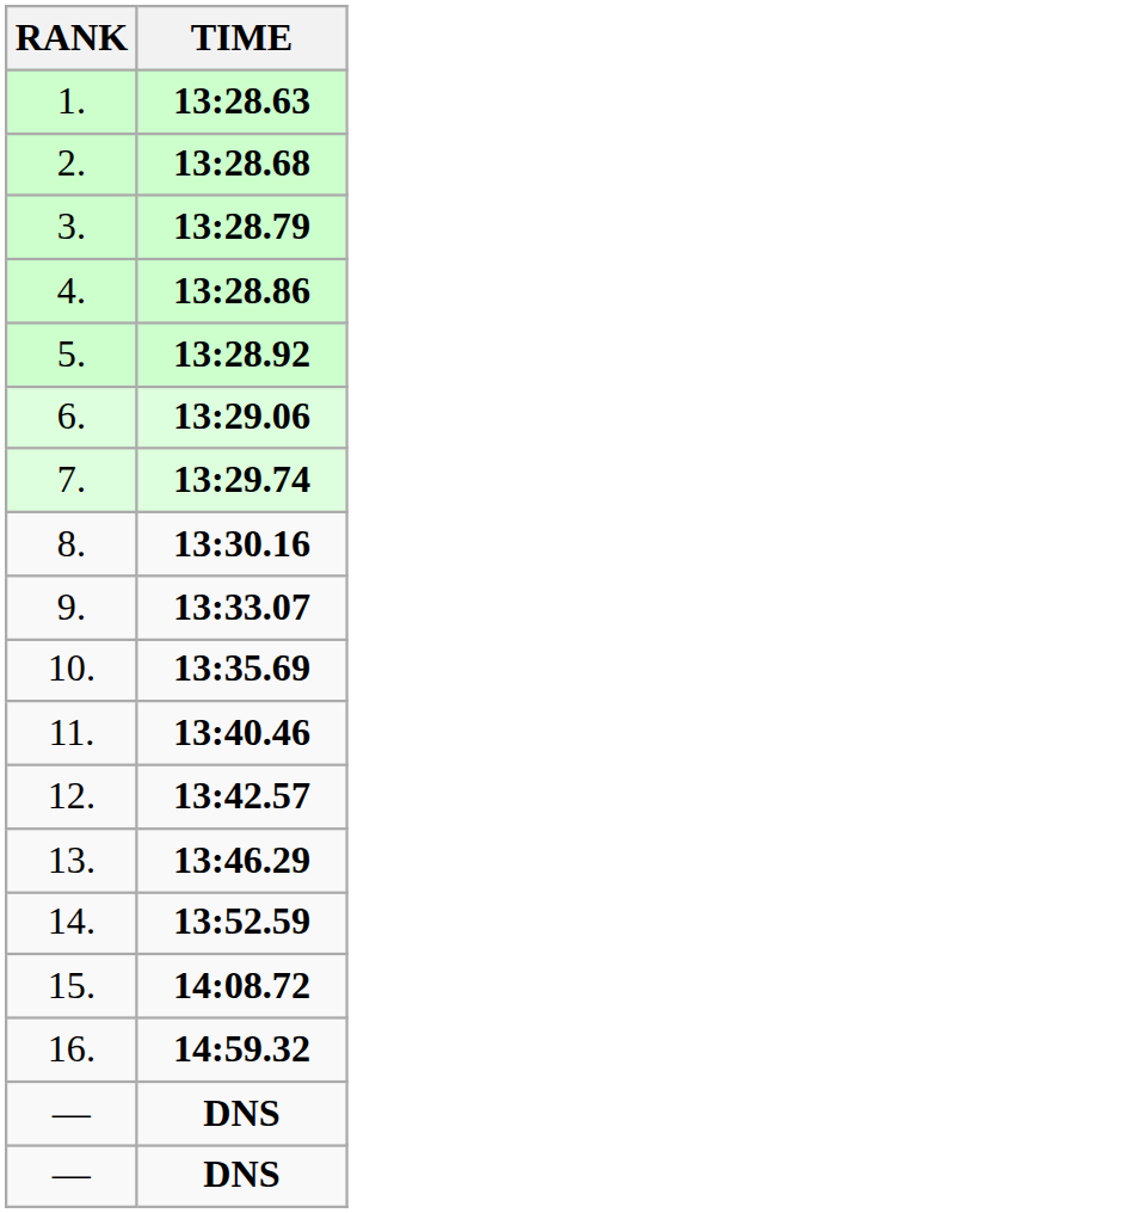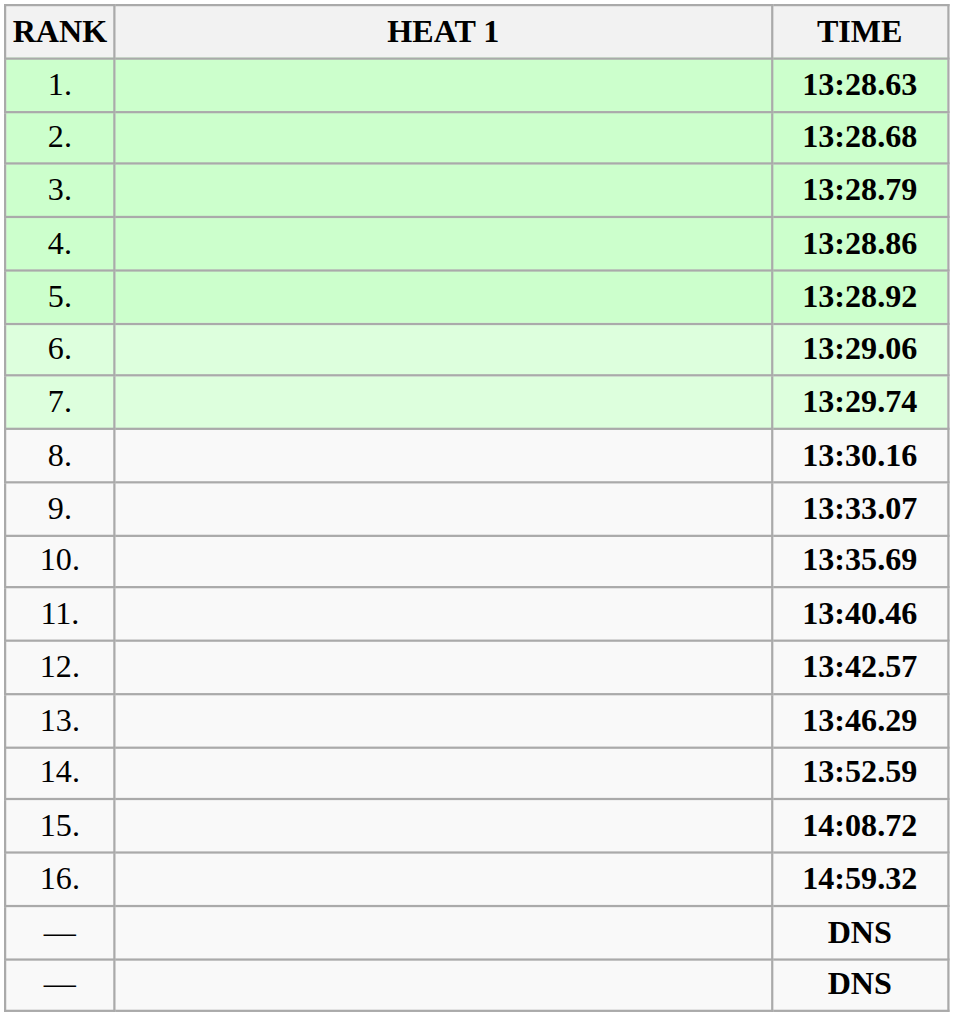 <table class="wikitable" style="border-collapse: collapse; font-size: 90%;">
 <tr>
 <th>RANK</th>
+<th style="width: 20em">HEAT 1</th>
 <th style="width: 5em">TIME</th>
 </tr>
 <tr style="background:#ccffcc;">
 <td align="center">1.</td>
+<td></td>
 <td align="center"><strong>13:28.63</strong></td>
 </tr>
 <tr style="background:#ccffcc;">
 <td align="center">2.</td>
+<td></td>
 <td align="center"><strong>13:28.68</strong></td>
 </tr>
 <tr style="background:#ccffcc;">
 <td align="center">3.</td>
+<td></td>
 <td align="center"><strong>13:28.79</strong></td>
 </tr>
 <tr style="background:#ccffcc;">
 <td align="center">4.</td>
+<td></td>
 <td align="center"><strong>13:28.86</strong></td>
 </tr>
 <tr style="background:#ccffcc;">
 <td align="center">5.</td>
+<td></td>
 <td align="center"><strong>13:28.92</strong></td>
 </tr>
 <tr style="background:#ddffdd;">
 <td align="center">6.</td>
+<td></td>
 <td align="center"><strong>13:29.06</strong></td>
 </tr>
 <tr style="background:#ddffdd;">
 <td align="center">7.</td>
+<td></td>
 <td align="center"><strong>13:29.74</strong></td>
 </tr>
 <tr>
 <td align="center">8.</td>
+<td></td>
 <td align="center"><strong>13:30.16</strong></td>
 </tr>
 <tr>
 <td align="center">9.</td>
+<td></td>
 <td align="center"><strong>13:33.07</strong></td>
 </tr>
 <tr>
 <td align="center">10.</td>
+<td></td>
 <td align="center"><strong>13:35.69</strong></td>
 </tr>
 <tr>
 <td align="center">11.</td>
+<td></td>
 <td align="center"><strong>13:40.46</strong></td>
 </tr>
 <tr>
 <td align="center">12.</td>
+<td></td>
 <td align="center"><strong>13:42.57</strong></td>
 </tr>
 <tr>
 <td align="center">13.</td>
+<td></td>
 <td align="center"><strong>13:46.29</strong></td>
 </tr>
 <tr>
 <td align="center">14.</td>
+<td></td>
 <td align="center"><strong>13:52.59</strong></td>
 </tr>
 <tr>
 <td align="center">15.</td>
+<td></td>
 <td align="center"><strong>14:08.72</strong></td>
 </tr>
 <tr>
 <td align="center">16.</td>
+<td></td>
 <td align="center"><strong>14:59.32</strong></td>
 </tr>
 <tr>
 <td align="center">—</td>
+<td></td>
 <td align="center"><strong>DNS</strong></td>
 </tr>
 <tr>
 <td align="center">—</td>
+<td></td>
 <td align="center"><strong>DNS</strong></td>
 </tr>
 </table>
